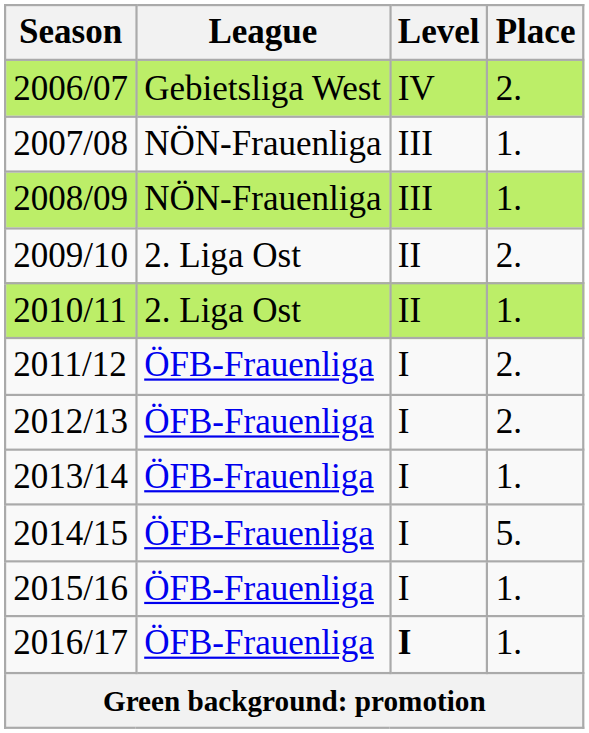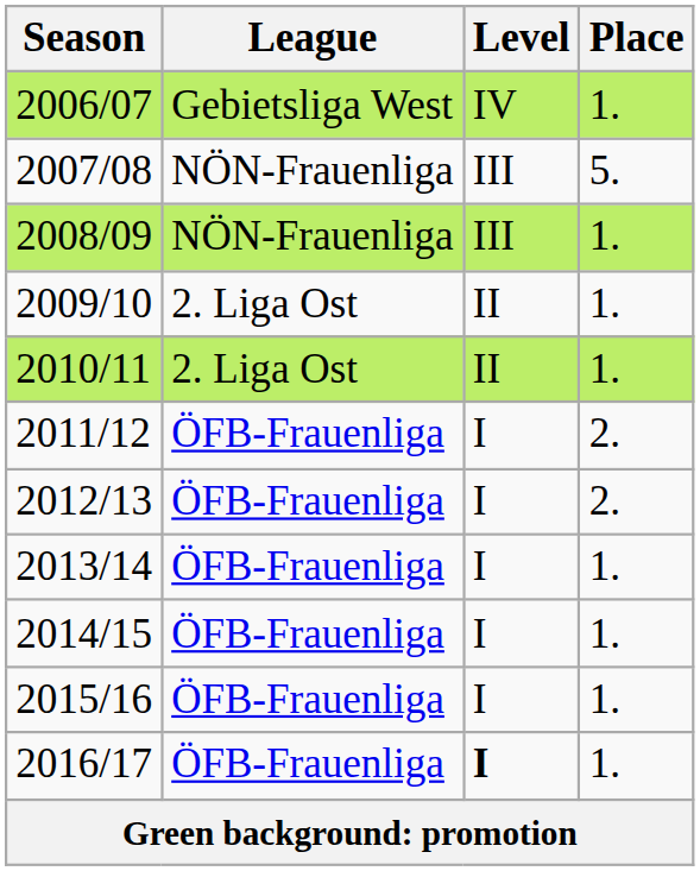 <table class="wikitable">
 <tr>
 <th>Season</th>
 <th>League</th>
 <th>Level</th>
 <th>Place</th>
 </tr>
 <tr bgcolor="BCEE68">
 <td>2006/07</td>
 <td>Gebietsliga West</td>
 <td>IV</td>
-<td>2.</td>
+<td>1.</td>
 </tr>
 <tr>
 <td>2007/08</td>
 <td>NÖN-Frauenliga</td>
 <td>III</td>
-<td>1.</td>
+<td>5.</td>
 </tr>
 <tr bgcolor="BCEE68">
 <td>2008/09</td>
 <td>NÖN-Frauenliga</td>
 <td>III</td>
 <td>1.</td>
 </tr>
 <tr>
 <td>2009/10</td>
 <td>2. Liga Ost</td>
 <td>II</td>
-<td>2.</td>
+<td>1.</td>
 </tr>
 <tr bgcolor="BCEE68">
 <td>2010/11</td>
 <td>2. Liga Ost</td>
 <td>II</td>
 <td>1.</td>
 </tr>
 <tr>
 <td>2011/12</td>
 <td><a href='#'>ÖFB-Frauenliga</a></td>
 <td>I</td>
 <td>2.</td>
 </tr>
 <tr>
 <td>2012/13</td>
 <td><a href='#'>ÖFB-Frauenliga</a></td>
 <td>I</td>
 <td>2.</td>
 </tr>
 <tr>
 <td>2013/14</td>
 <td><a href='#'>ÖFB-Frauenliga</a></td>
 <td>I</td>
 <td>1.</td>
 </tr>
 <tr>
 <td>2014/15</td>
 <td><a href='#'>ÖFB-Frauenliga</a></td>
 <td>I</td>
-<td>5.</td>
+<td>1.</td>
 </tr>
 <tr>
 <td>2015/16</td>
 <td><a href='#'>ÖFB-Frauenliga</a></td>
 <td>I</td>
 <td>1.</td>
 </tr>
 <tr>
 <td>2016/17</td>
 <td><a href='#'>ÖFB-Frauenliga</a></td>
 <td><strong>I</strong></td>
 <td>1.</td>
 </tr>
 <tr>
 <th colspan="8"><small>Green background: promotion</small></th>
 </tr>
 </table>
